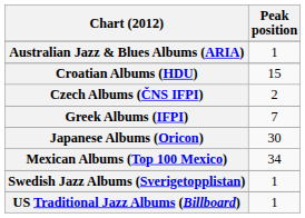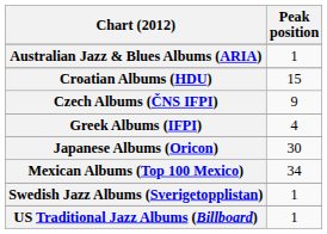 <table class="wikitable sortable plainrowheaders" style="text-align:center">
 <tr>
 <th scope="col">Chart (2012)</th>
 <th scope="col">Peak<br>position</th>
 </tr>
 <tr>
 </tr>
 <tr>
 <th scope="row">Australian Jazz & Blues Albums (<a href='#'>ARIA</a>)</th>
 <td>1</td>
 </tr>
 <tr>
 </tr>
 <tr>
 </tr>
 <tr>
 </tr>
 <tr>
 </tr>
 <tr>
 <th scope="row">Croatian Albums (<a href='#'>HDU</a>)</th>
 <td>15</td>
 </tr>
 <tr>
 <th scope="row">Czech Albums (<a href='#'>ČNS IFPI</a>)</th>
-<td>2</td>
+<td>9</td>
 </tr>
 <tr>
 </tr>
 <tr>
 </tr>
 <tr>
 </tr>
 <tr>
 </tr>
 <tr>
 </tr>
 <tr>
 <th scope="row">Greek Albums (<a href='#'>IFPI</a>)</th>
-<td>7</td>
+<td>4</td>
 </tr>
 <tr>
 </tr>
 <tr>
 </tr>
 <tr>
 </tr>
 <tr>
 <th scope="row">Japanese Albums (<a href='#'>Oricon</a>)</th>
 <td>30</td>
 </tr>
 <tr>
 <th scope="row">Mexican Albums (<a href='#'>Top 100 Mexico</a>)</th>
 <td>34</td>
 </tr>
 <tr>
 </tr>
 <tr>
 </tr>
 <tr>
 </tr>
 <tr>
 </tr>
 <tr>
 </tr>
 <tr>
 </tr>
 <tr>
 </tr>
 <tr>
 <th scope="row">Swedish Jazz Albums (<a href='#'>Sverigetopplistan</a>)</th>
 <td>1</td>
 </tr>
 <tr>
 </tr>
 <tr>
 </tr>
 <tr>
 </tr>
 <tr>
 </tr>
 <tr>
 </tr>
 <tr>
 <th scope="row">US <a href='#'>Traditional Jazz Albums</a> (<em><a href='#'>Billboard</a></em>)</th>
 <td>1</td>
 </tr>
 </table>
